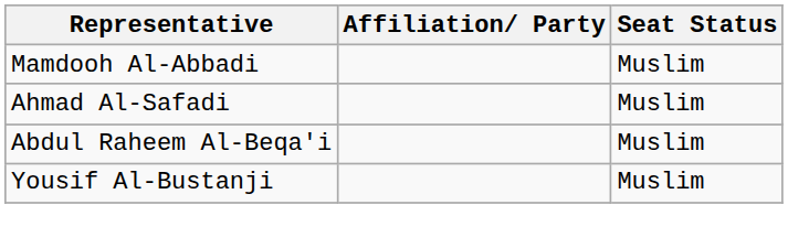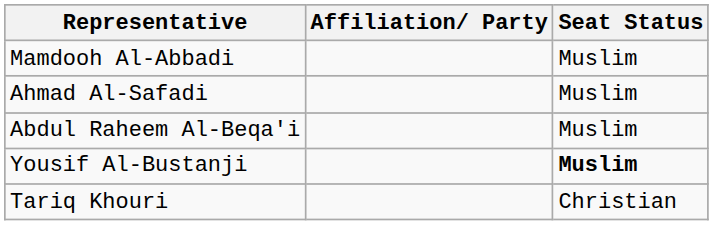 <table class="wikitable">
 <tr>
 <th>Representative</th>
 <th>Affiliation/ Party</th>
 <th>Seat Status</th>
 </tr>
 <tr>
 <td>Mamdooh Al-Abbadi</td>
 <td></td>
 <td>Muslim</td>
 </tr>
 <tr>
 <td>Ahmad Al-Safadi</td>
 <td></td>
 <td>Muslim</td>
 </tr>
 <tr>
 <td>Abdul Raheem Al-Beqa'i</td>
 <td></td>
 <td>Muslim</td>
 </tr>
 <tr>
 <td>Yousif Al-Bustanji</td>
 <td></td>
-<td>Muslim</td>
+<td><strong>Muslim</strong></td>
+</tr>
+<tr>
+<td>Tariq Khouri</td>
+<td></td>
+<td>Christian</td>
 </tr>
 </table>
